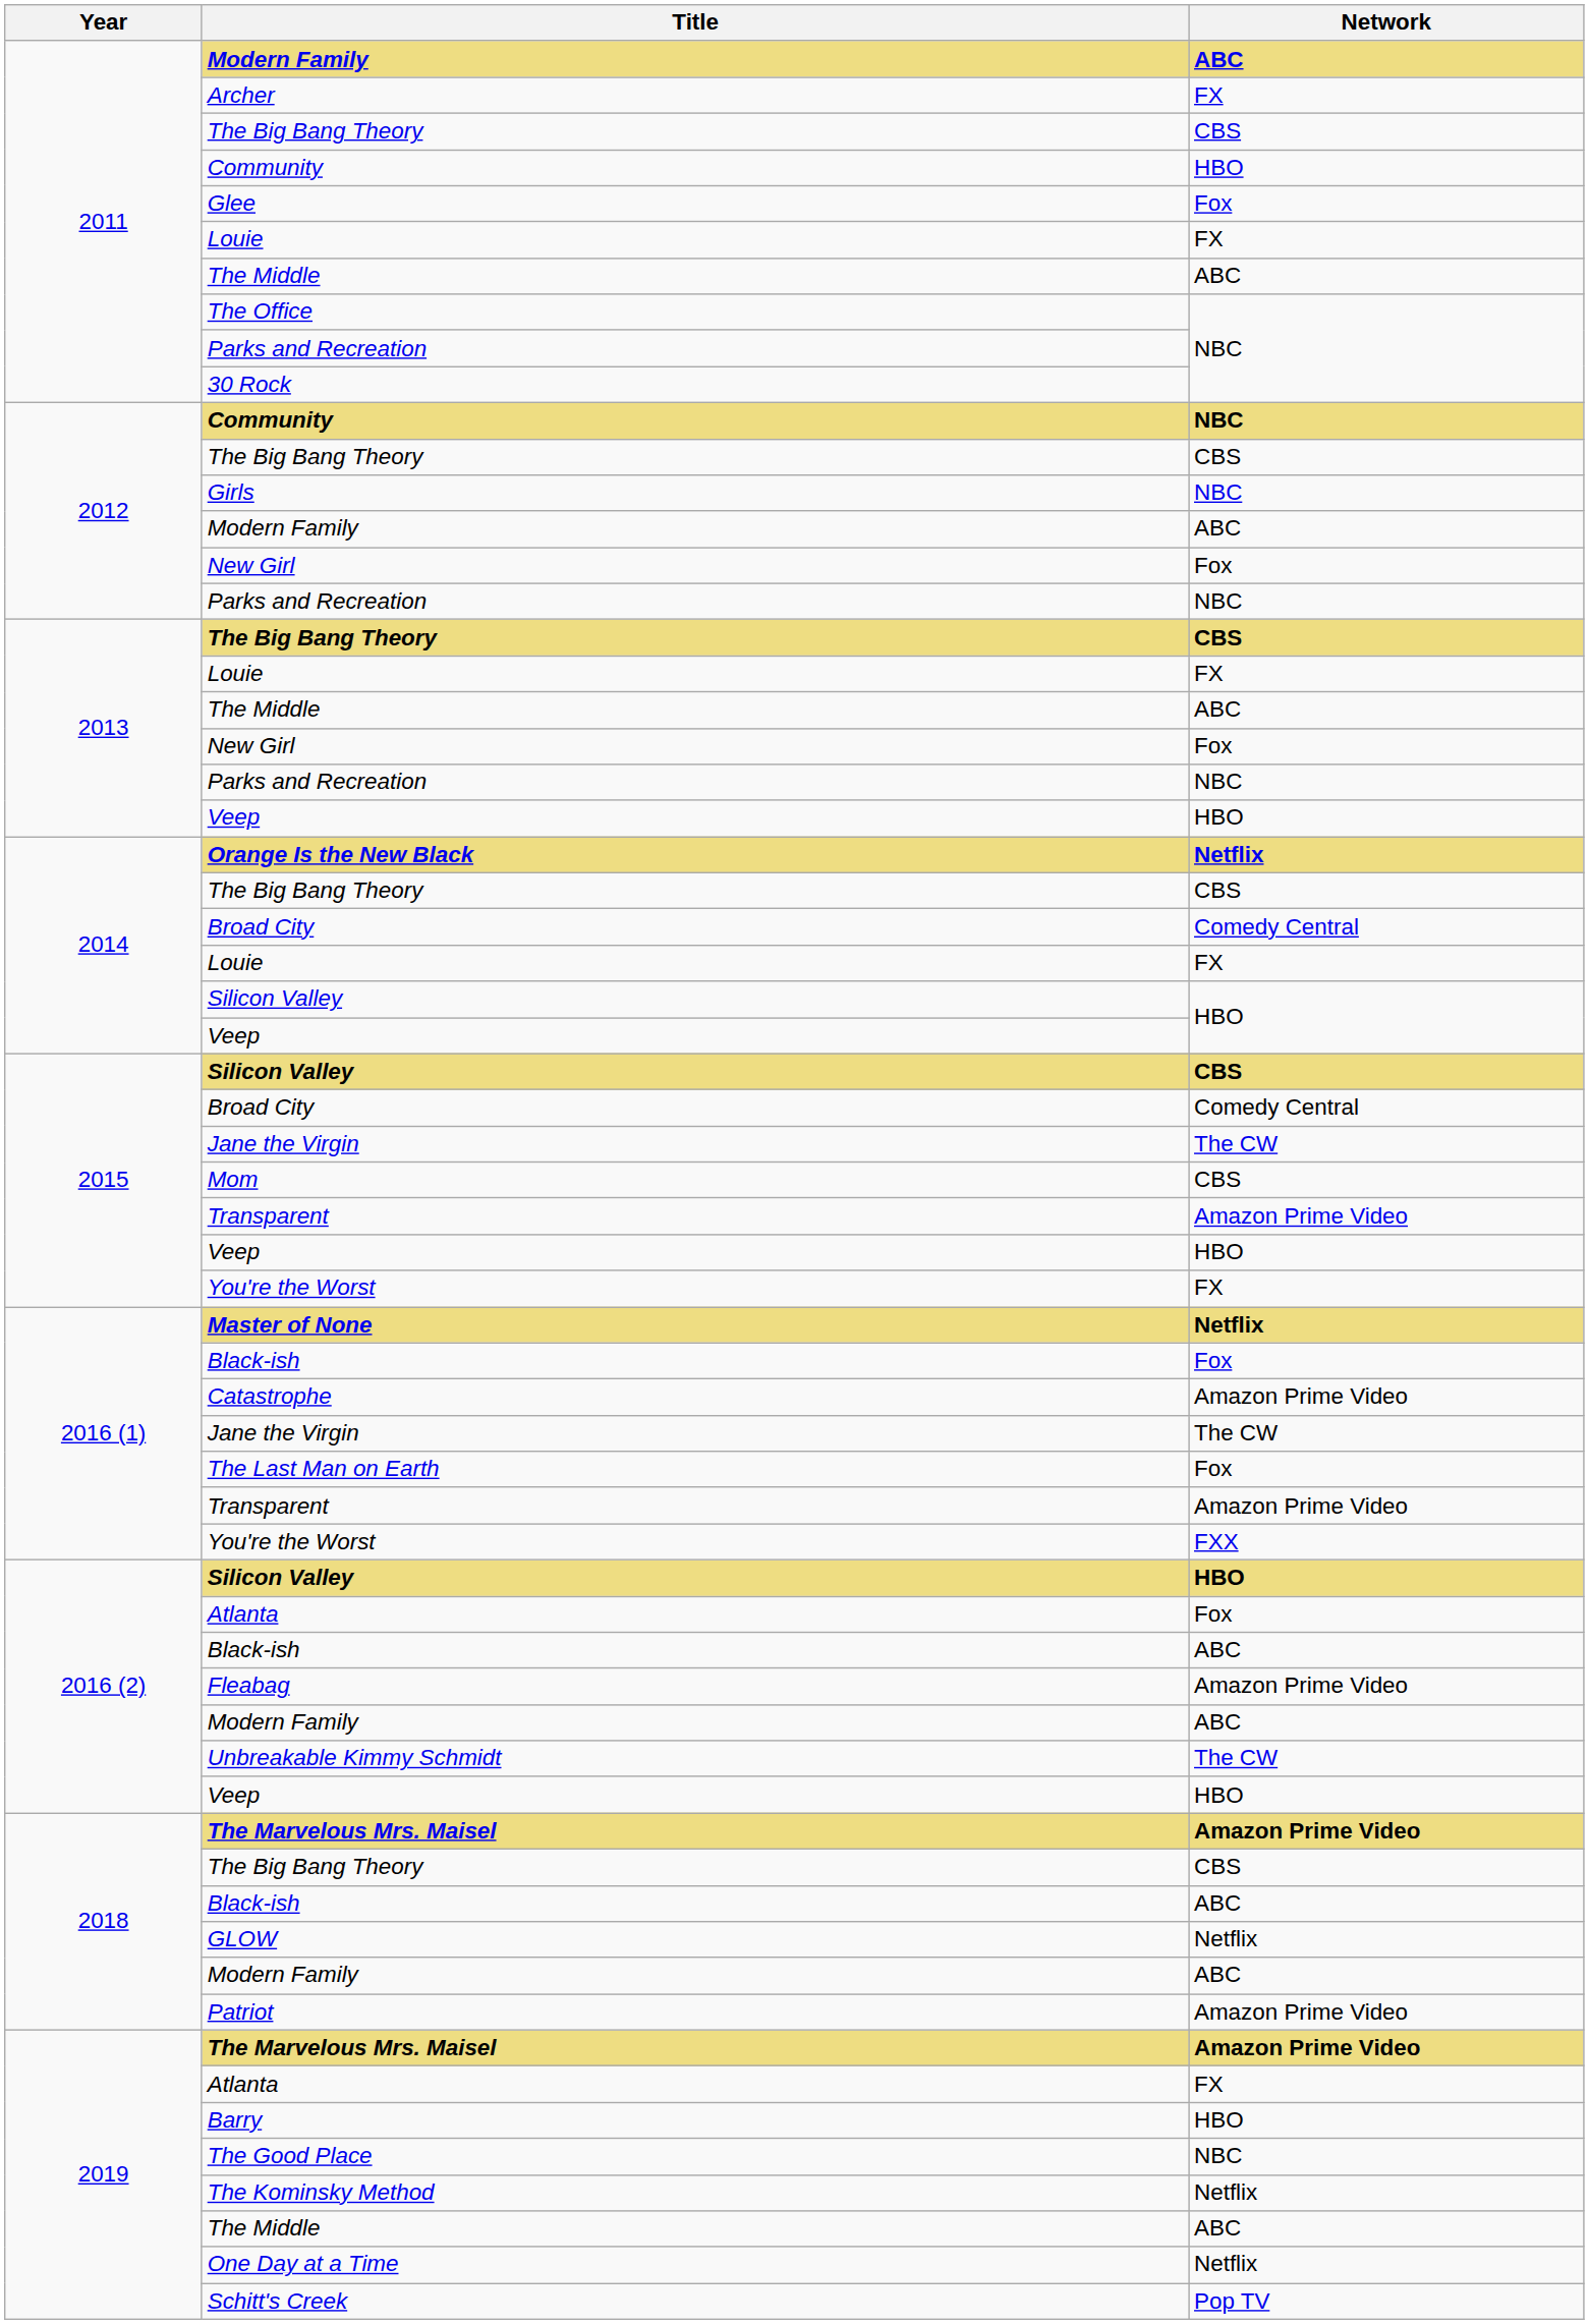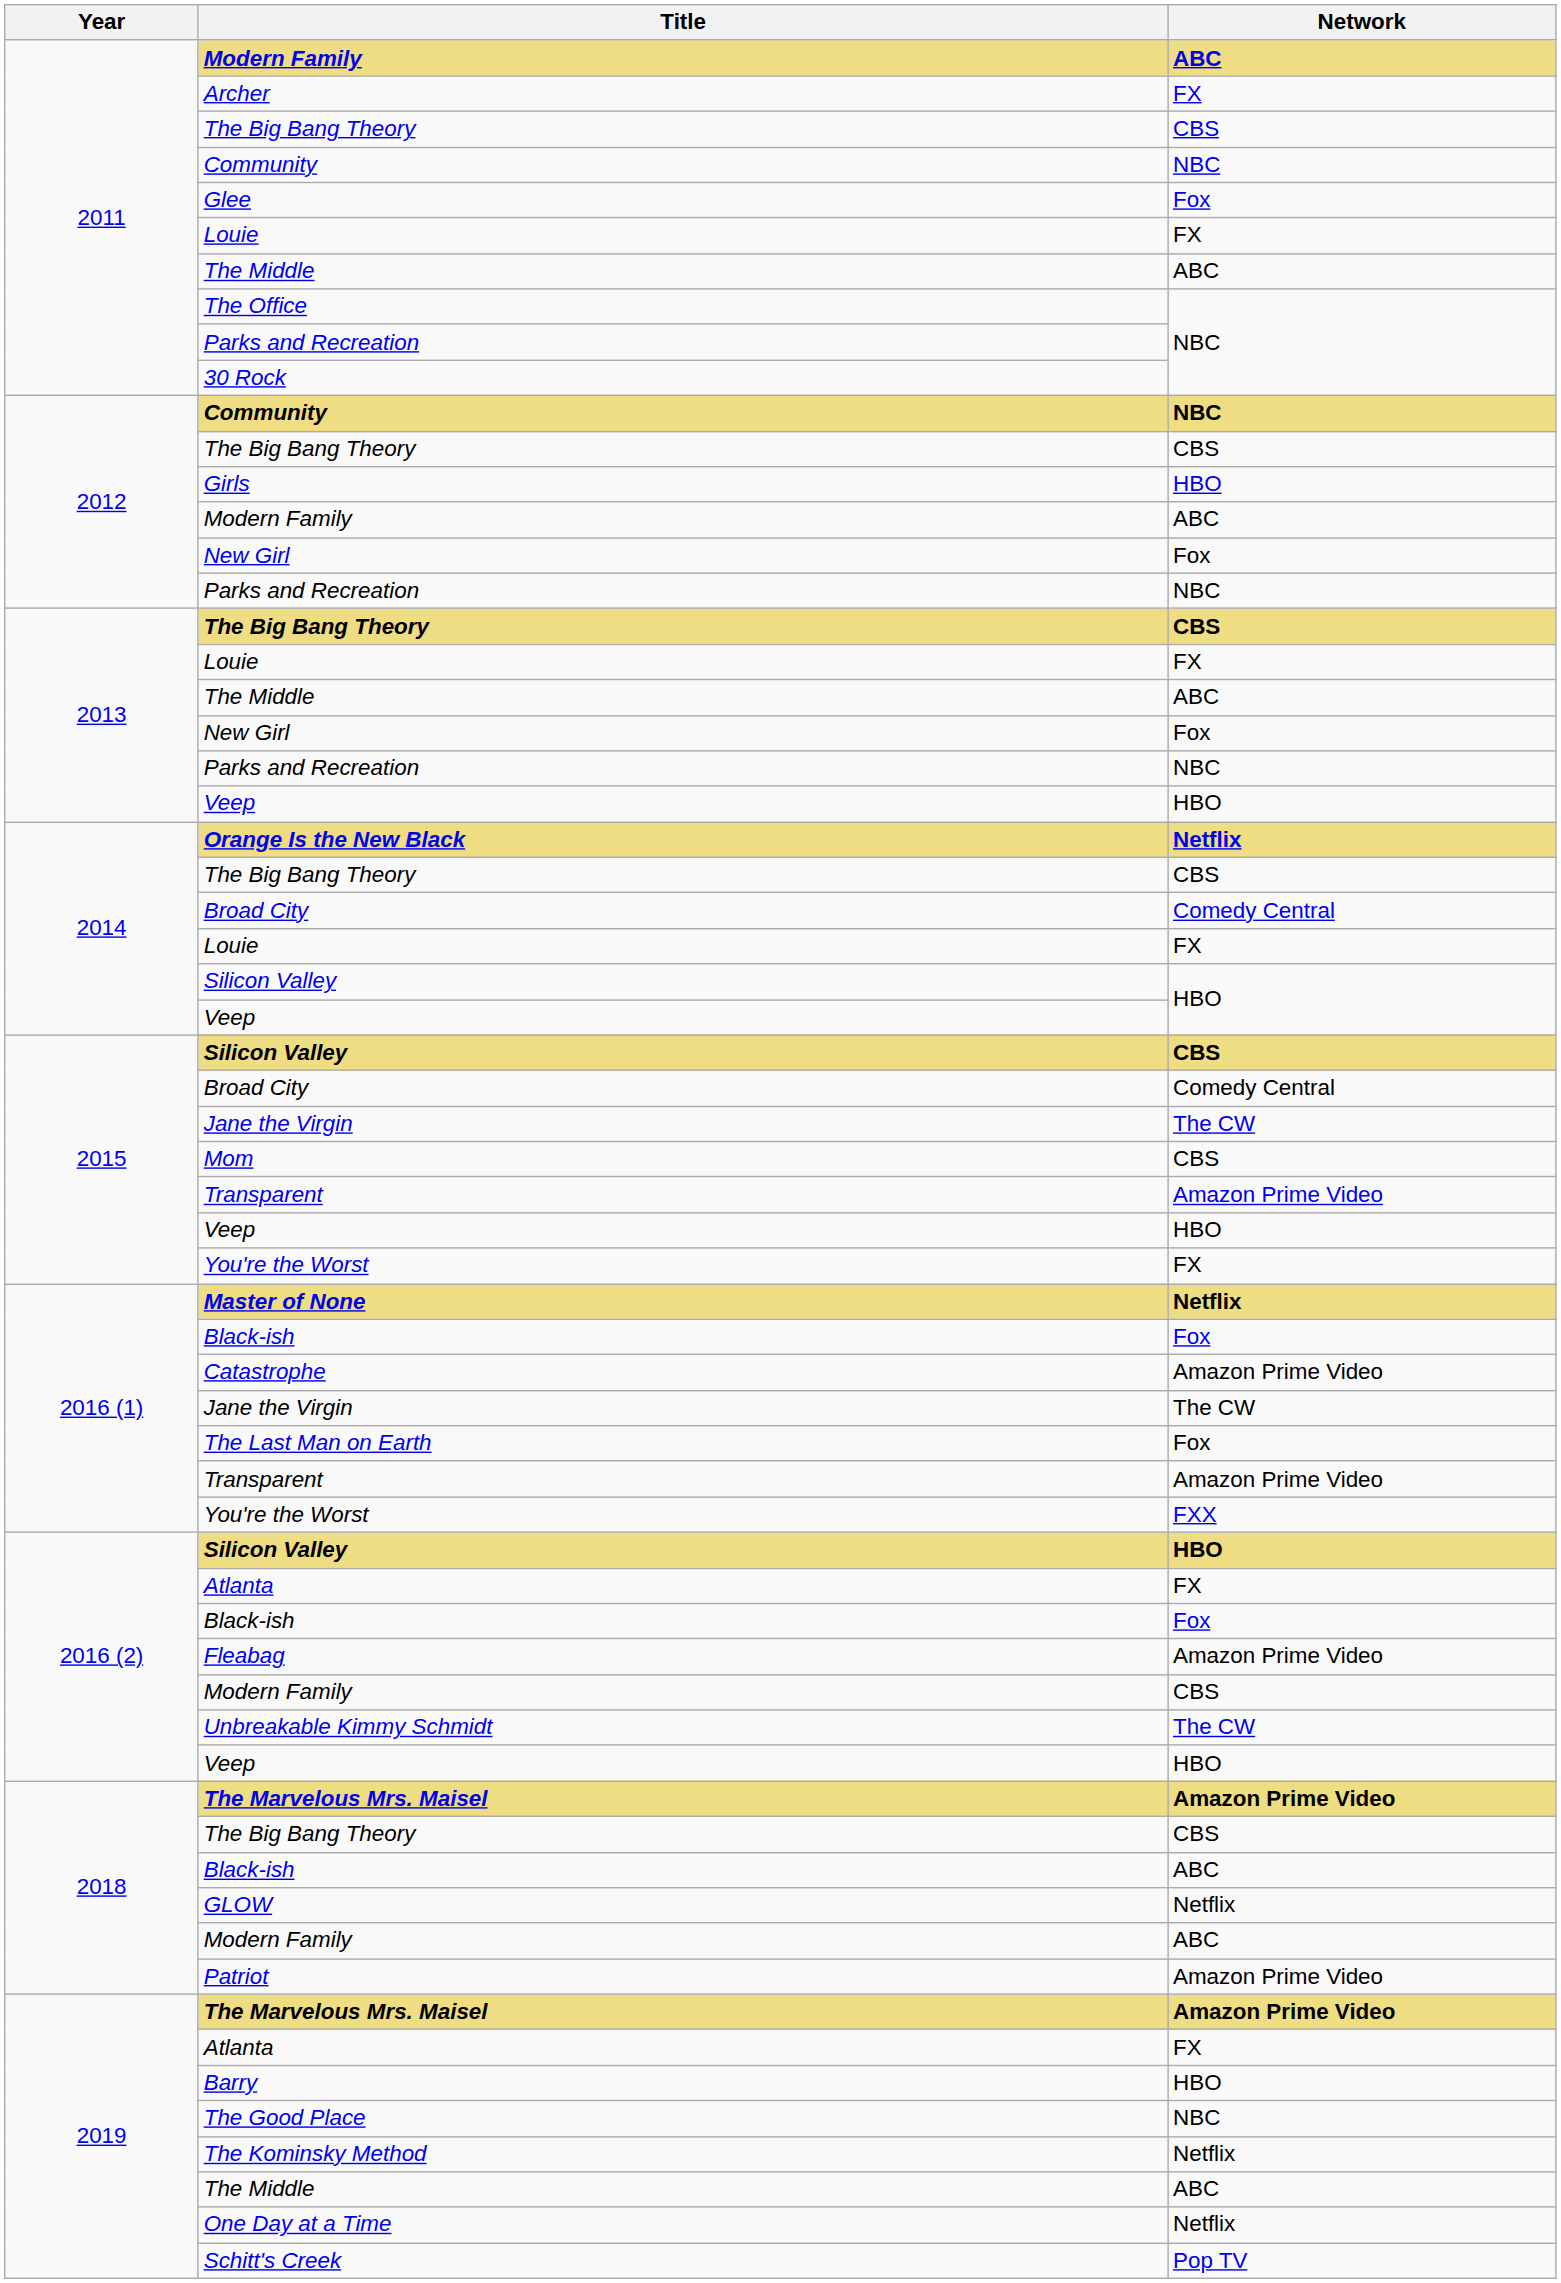 <table class="wikitable" width="70%">
 <tr>
 <th width=5%>Year</th>
 <th width=25%>Title</th>
 <th width=10%>Network</th>
 </tr>
 <tr>
 <td rowspan="10" style="text-align:center;"><a href='#'>2011</a><br></td>
 <td style="background:#EEDD82;"><strong><em><a href='#'>Modern Family</a></em></strong></td>
 <td style="background:#EEDD82;"><strong><a href='#'>ABC</a></strong></td>
 </tr>
 <tr>
 <td><em><a href='#'>Archer</a></em></td>
 <td><a href='#'>FX</a></td>
 </tr>
 <tr>
 <td><em><a href='#'>The Big Bang Theory</a></em></td>
 <td><a href='#'>CBS</a></td>
 </tr>
 <tr>
 <td><em><a href='#'>Community</a></em></td>
-<td><a href='#'>HBO</a></td>
+<td><a href='#'>NBC</a></td>
 </tr>
 <tr>
 <td><em><a href='#'>Glee</a></em></td>
 <td><a href='#'>Fox</a></td>
 </tr>
 <tr>
 <td><em><a href='#'>Louie</a></em></td>
 <td>FX</td>
 </tr>
 <tr>
 <td><em><a href='#'>The Middle</a></em></td>
 <td>ABC</td>
 </tr>
 <tr>
 <td><em><a href='#'>The Office</a></em></td>
 <td rowspan="3">NBC</td>
 </tr>
 <tr>
 <td><em><a href='#'>Parks and Recreation</a></em></td>
 </tr>
 <tr>
 <td><em><a href='#'>30 Rock</a></em></td>
 </tr>
 <tr>
 <td rowspan="6" style="text-align:center;"><a href='#'>2012</a><br></td>
 <td style="background:#EEDD82;"><strong><em>Community</em></strong></td>
 <td style="background:#EEDD82;"><strong>NBC</strong></td>
 </tr>
 <tr>
 <td><em>The Big Bang Theory</em></td>
 <td>CBS</td>
 </tr>
 <tr>
 <td><em><a href='#'>Girls</a></em></td>
-<td><a href='#'>NBC</a></td>
+<td><a href='#'>HBO</a></td>
 </tr>
 <tr>
 <td><em>Modern Family</em></td>
 <td>ABC</td>
 </tr>
 <tr>
 <td><em><a href='#'>New Girl</a></em></td>
 <td>Fox</td>
 </tr>
 <tr>
 <td><em>Parks and Recreation</em></td>
 <td>NBC</td>
 </tr>
 <tr>
 <td rowspan="6" style="text-align:center;"><a href='#'>2013</a><br></td>
 <td style="background:#EEDD82;"><strong><em>The Big Bang Theory</em></strong></td>
 <td style="background:#EEDD82;"><strong>CBS</strong></td>
 </tr>
 <tr>
 <td><em>Louie</em></td>
 <td>FX</td>
 </tr>
 <tr>
 <td><em>The Middle</em></td>
 <td>ABC</td>
 </tr>
 <tr>
 <td><em>New Girl</em></td>
 <td>Fox</td>
 </tr>
 <tr>
 <td><em>Parks and Recreation</em></td>
 <td>NBC</td>
 </tr>
 <tr>
 <td><em><a href='#'>Veep</a></em></td>
 <td>HBO</td>
 </tr>
 <tr>
 <td rowspan="6" style="text-align:center;"><a href='#'>2014</a><br></td>
 <td style="background:#EEDD82;"><strong><em><a href='#'>Orange Is the New Black</a></em></strong></td>
 <td style="background:#EEDD82;"><strong><a href='#'>Netflix</a></strong></td>
 </tr>
 <tr>
 <td><em>The Big Bang Theory</em></td>
 <td>CBS</td>
 </tr>
 <tr>
 <td><em><a href='#'>Broad City</a></em></td>
 <td><a href='#'>Comedy Central</a></td>
 </tr>
 <tr>
 <td><em>Louie</em></td>
 <td>FX</td>
 </tr>
 <tr>
 <td><em><a href='#'>Silicon Valley</a></em></td>
 <td rowspan="2">HBO</td>
 </tr>
 <tr>
 <td><em>Veep</em></td>
 </tr>
 <tr>
 <td rowspan="7" style="text-align:center;"><a href='#'>2015</a><br></td>
 <td style="background:#EEDD82;"><strong><em>Silicon Valley</em></strong></td>
 <td style="background:#EEDD82;"><strong>CBS</strong></td>
 </tr>
 <tr>
 <td><em>Broad City</em></td>
 <td>Comedy Central</td>
 </tr>
 <tr>
 <td><em><a href='#'>Jane the Virgin</a></em></td>
 <td><a href='#'>The CW</a></td>
 </tr>
 <tr>
 <td><em><a href='#'>Mom</a></em></td>
 <td>CBS</td>
 </tr>
 <tr>
 <td><em><a href='#'>Transparent</a></em></td>
 <td><a href='#'>Amazon Prime Video</a></td>
 </tr>
 <tr>
 <td><em>Veep</em></td>
 <td>HBO</td>
 </tr>
 <tr>
 <td><em><a href='#'>You're the Worst</a></em></td>
 <td>FX</td>
 </tr>
 <tr>
 <td rowspan="7" style="text-align:center;"><a href='#'>2016 (1)</a><br></td>
 <td style="background:#EEDD82;"><strong><em><a href='#'>Master of None</a></em></strong></td>
 <td style="background:#EEDD82;"><strong>Netflix</strong></td>
 </tr>
 <tr>
 <td><em><a href='#'>Black-ish</a></em></td>
 <td><a href='#'>Fox</a></td>
 </tr>
 <tr>
 <td><em><a href='#'>Catastrophe</a></em></td>
 <td>Amazon Prime Video</td>
 </tr>
 <tr>
 <td><em>Jane the Virgin</em></td>
 <td>The CW</td>
 </tr>
 <tr>
 <td><em><a href='#'>The Last Man on Earth</a></em></td>
 <td>Fox</td>
 </tr>
 <tr>
 <td><em>Transparent</em></td>
 <td>Amazon Prime Video</td>
 </tr>
 <tr>
 <td><em>You're the Worst</em></td>
 <td><a href='#'>FXX</a></td>
 </tr>
 <tr>
 <td rowspan="7" style="text-align:center;"><a href='#'>2016 (2)</a><br></td>
 <td style="background:#EEDD82;"><strong><em>Silicon Valley</em></strong></td>
 <td style="background:#EEDD82;"><strong>HBO</strong></td>
 </tr>
 <tr>
 <td><em><a href='#'>Atlanta</a></em></td>
-<td>Fox</td>
+<td>FX</td>
 </tr>
 <tr>
 <td><em>Black-ish</em></td>
-<td>ABC</td>
+<td><a href='#'>Fox</a></td>
 </tr>
 <tr>
 <td><em><a href='#'>Fleabag</a></em></td>
 <td>Amazon Prime Video</td>
 </tr>
 <tr>
 <td><em>Modern Family</em></td>
-<td>ABC</td>
+<td>CBS</td>
 </tr>
 <tr>
 <td><em><a href='#'>Unbreakable Kimmy Schmidt</a></em></td>
 <td><a href='#'>The CW</a></td>
 </tr>
 <tr>
 <td><em>Veep</em></td>
 <td>HBO</td>
 </tr>
 <tr>
 <td rowspan="6" style="text-align:center;"><a href='#'>2018</a><br></td>
 <td style="background:#EEDD82;"><strong><em><a href='#'>The Marvelous Mrs. Maisel</a></em></strong></td>
 <td style="background:#EEDD82;"><strong>Amazon Prime Video</strong></td>
 </tr>
 <tr>
 <td><em>The Big Bang Theory</em></td>
 <td>CBS</td>
 </tr>
 <tr>
 <td><em><a href='#'>Black-ish</a></em></td>
 <td>ABC</td>
 </tr>
 <tr>
 <td><em><a href='#'>GLOW</a></em></td>
 <td>Netflix</td>
 </tr>
 <tr>
 <td><em>Modern Family</em></td>
 <td>ABC</td>
 </tr>
 <tr>
 <td><em><a href='#'>Patriot</a></em></td>
 <td>Amazon Prime Video</td>
 </tr>
 <tr>
 <td rowspan="8" style="text-align:center;"><a href='#'>2019</a><br></td>
 <td style="background:#EEDD82;"><strong><em>The Marvelous Mrs. Maisel</em></strong></td>
 <td style="background:#EEDD82;"><strong>Amazon Prime Video</strong></td>
 </tr>
 <tr>
 <td><em>Atlanta</em></td>
 <td>FX</td>
 </tr>
 <tr>
 <td><em><a href='#'>Barry</a></em></td>
 <td>HBO</td>
 </tr>
 <tr>
 <td><em><a href='#'>The Good Place</a></em></td>
 <td>NBC</td>
 </tr>
 <tr>
 <td><em><a href='#'>The Kominsky Method</a></em></td>
 <td>Netflix</td>
 </tr>
 <tr>
 <td><em>The Middle</em></td>
 <td>ABC</td>
 </tr>
 <tr>
 <td><em><a href='#'>One Day at a Time</a></em></td>
 <td>Netflix</td>
 </tr>
 <tr>
 <td><em><a href='#'>Schitt's Creek</a></em></td>
 <td><a href='#'>Pop TV</a></td>
 </tr>
 </table>
